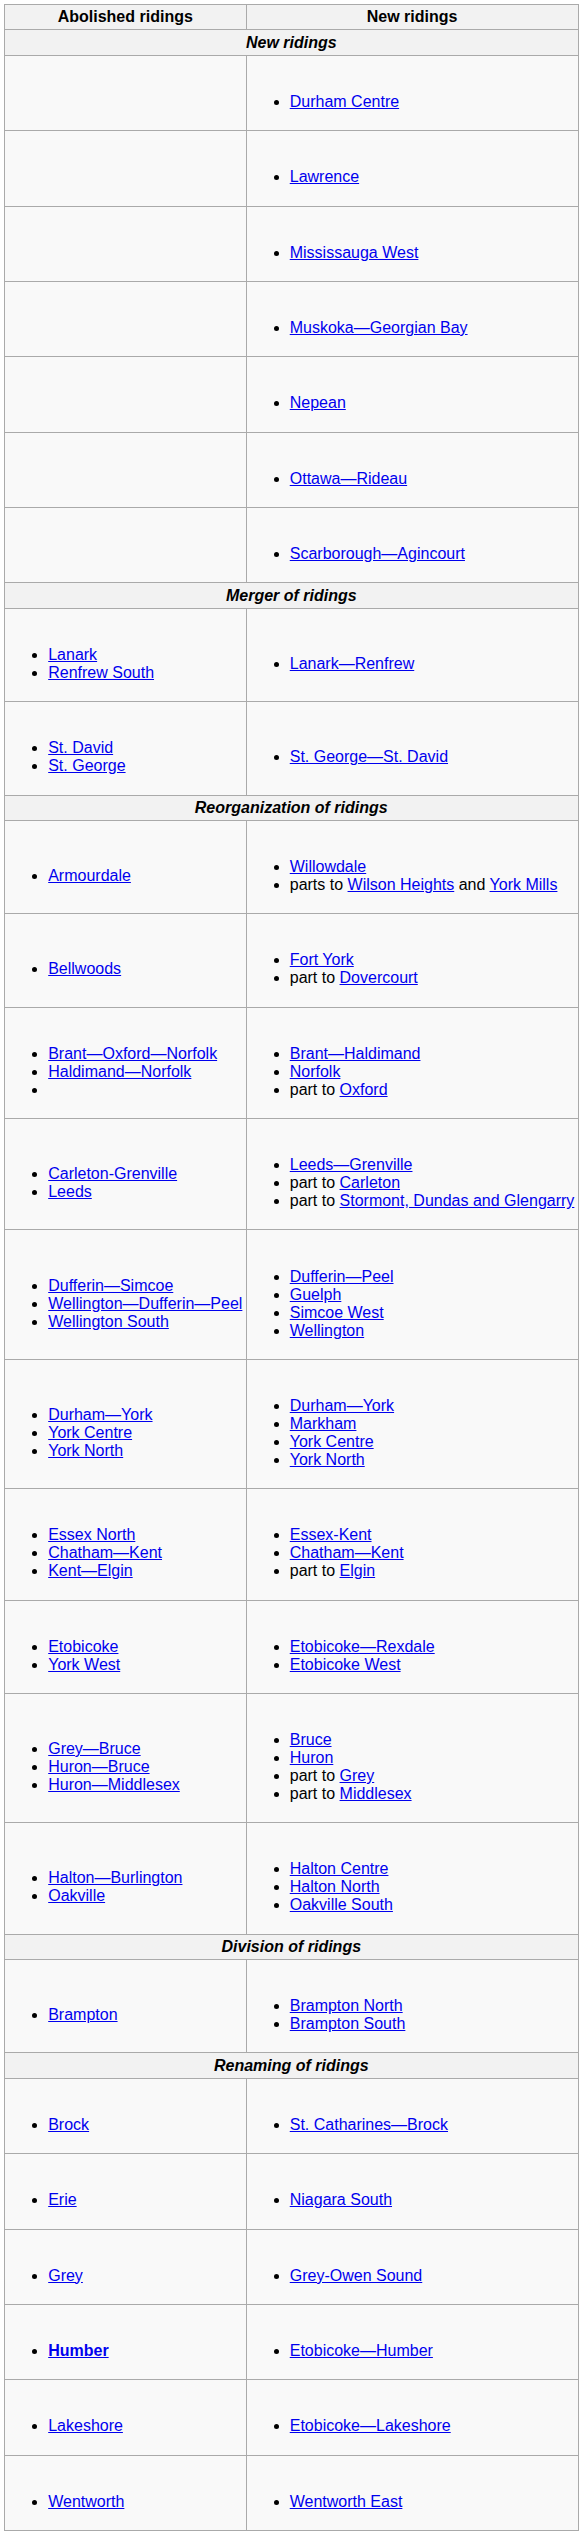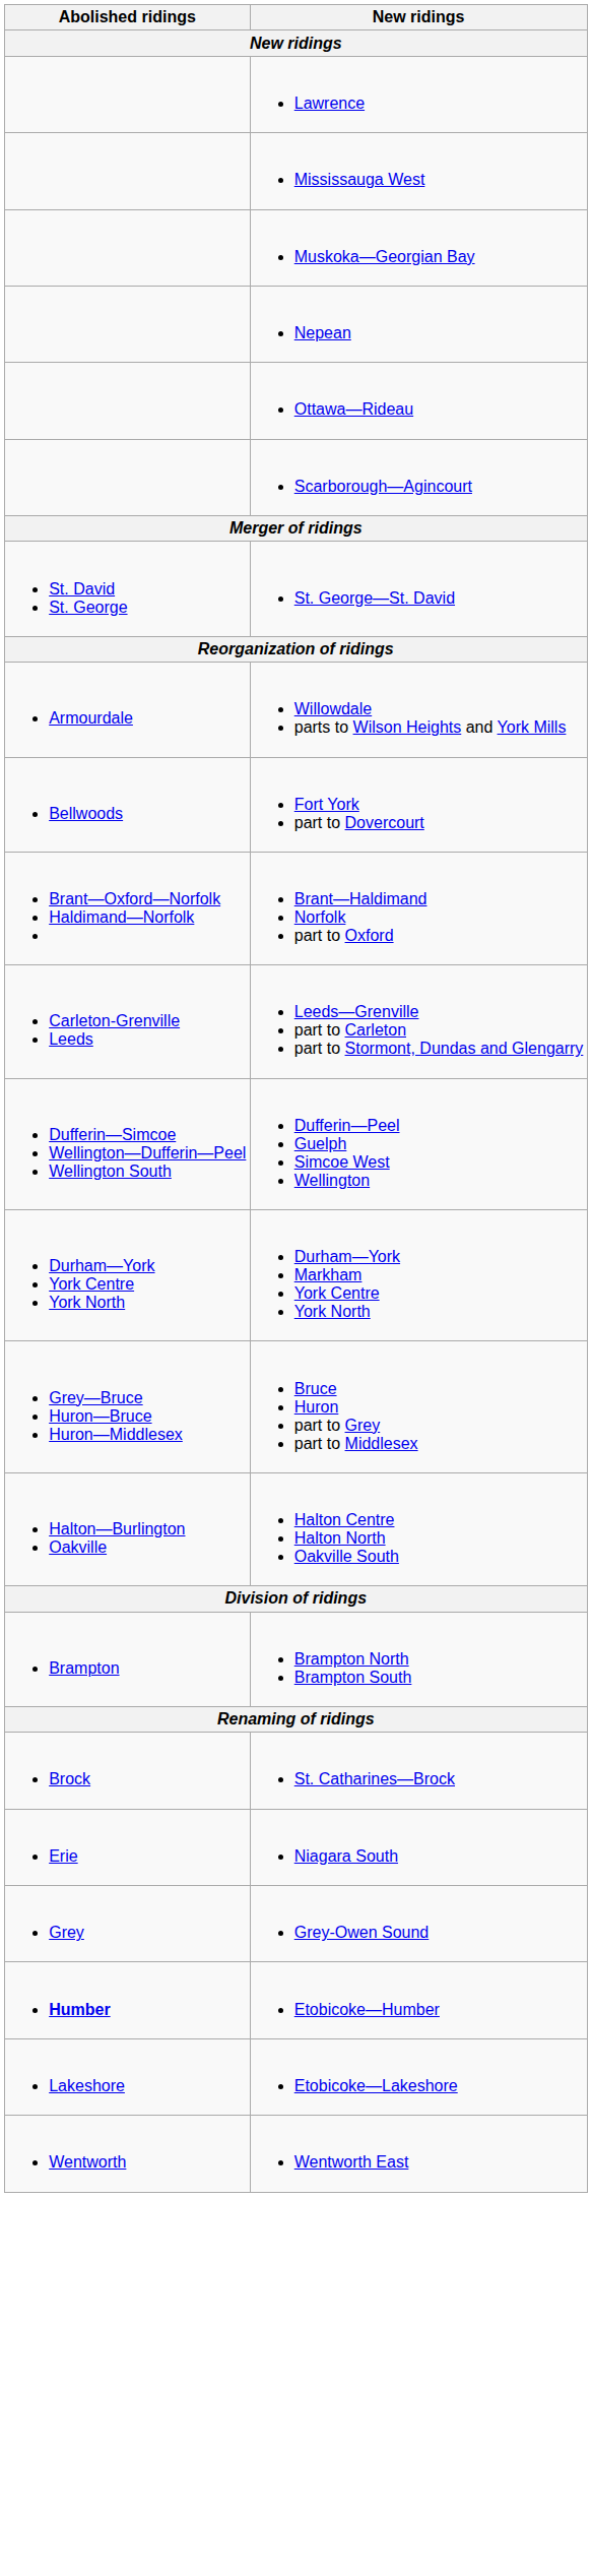 <table class="wikitable">
 <tr>
 <th>Abolished ridings</th>
 <th>New ridings</th>
 </tr>
 <tr>
 <th colspan="2"><em>New ridings</em></th>
-</tr>
-<tr>
-<td></td>
-<td><br><ul><li><a href='#'>Durham Centre</a></li></ul></td>
 </tr>
 <tr>
 <td></td>
 <td><br><ul><li><a href='#'>Lawrence</a></li></ul></td>
 </tr>
 <tr>
 <td></td>
 <td><br><ul><li><a href='#'>Mississauga West</a></li></ul></td>
 </tr>
 <tr>
 <td></td>
 <td><br><ul><li><a href='#'>Muskoka—Georgian Bay</a></li></ul></td>
 </tr>
 <tr>
 <td></td>
 <td><br><ul><li><a href='#'>Nepean</a></li></ul></td>
 </tr>
 <tr>
 <td></td>
 <td><br><ul><li><a href='#'>Ottawa—Rideau</a></li></ul></td>
 </tr>
 <tr>
 <td></td>
 <td><br><ul><li><a href='#'>Scarborough—Agincourt</a></li></ul></td>
 </tr>
 <tr>
 <th colspan="2"><em>Merger of ridings</em></th>
-</tr>
-<tr>
-<td><br><ul><li><a href='#'>Lanark</a></li><li><a href='#'>Renfrew South</a></li></ul></td>
-<td><br><ul><li><a href='#'>Lanark—Renfrew</a></li></ul></td>
 </tr>
 <tr>
 <td><br><ul><li><a href='#'>St. David</a></li><li><a href='#'>St. George</a></li></ul></td>
 <td><br><ul><li><a href='#'>St. George—St. David</a></li></ul></td>
 </tr>
 <tr>
 <th colspan="2"><em>Reorganization of ridings</em></th>
 </tr>
 <tr>
 <td><br><ul><li><a href='#'>Armourdale</a></li></ul></td>
 <td><br><ul><li><a href='#'>Willowdale</a></li><li>parts to <a href='#'>Wilson Heights</a> and <a href='#'>York Mills</a></li></ul></td>
 </tr>
 <tr>
 <td><br><ul><li><a href='#'>Bellwoods</a></li></ul></td>
 <td><br><ul><li><a href='#'>Fort York</a></li><li>part to <a href='#'>Dovercourt</a></li></ul></td>
 </tr>
 <tr>
 <td><br><ul><li><a href='#'>Brant—Oxford—Norfolk</a></li><li><a href='#'>Haldimand—Norfolk</a></li><li></li></ul></td>
 <td><br><ul><li><a href='#'>Brant—Haldimand</a></li><li><a href='#'>Norfolk</a></li><li>part to <a href='#'>Oxford</a></li></ul></td>
 </tr>
 <tr>
 <td><br><ul><li><a href='#'>Carleton-Grenville</a></li><li><a href='#'>Leeds</a></li></ul></td>
 <td><br><ul><li><a href='#'>Leeds—Grenville</a></li><li>part to <a href='#'>Carleton</a></li><li>part to <a href='#'>Stormont, Dundas and Glengarry</a></li></ul></td>
 </tr>
 <tr>
 <td><br><ul><li><a href='#'>Dufferin—Simcoe</a></li><li><a href='#'>Wellington—Dufferin—Peel</a></li><li><a href='#'>Wellington South</a></li></ul></td>
 <td><br><ul><li><a href='#'>Dufferin—Peel</a></li><li><a href='#'>Guelph</a></li><li><a href='#'>Simcoe West</a></li><li><a href='#'>Wellington</a></li></ul></td>
 </tr>
 <tr>
 <td><br><ul><li><a href='#'>Durham—York</a></li><li><a href='#'>York Centre</a></li><li><a href='#'>York North</a></li></ul></td>
 <td><br><ul><li><a href='#'>Durham—York</a></li><li><a href='#'>Markham</a></li><li><a href='#'>York Centre</a></li><li><a href='#'>York North</a></li></ul></td>
-</tr>
-<tr>
-<td><br><ul><li><a href='#'>Essex North</a></li><li><a href='#'>Chatham—Kent</a></li><li><a href='#'>Kent—Elgin</a></li></ul></td>
-<td><br><ul><li><a href='#'>Essex-Kent</a></li><li><a href='#'>Chatham—Kent</a></li><li>part to <a href='#'>Elgin</a></li></ul></td>
-</tr>
-<tr>
-<td><br><ul><li><a href='#'>Etobicoke</a></li><li><a href='#'>York West</a></li></ul></td>
-<td><br><ul><li><a href='#'>Etobicoke—Rexdale</a></li><li><a href='#'>Etobicoke West</a></li></ul></td>
 </tr>
 <tr>
 <td><br><ul><li><a href='#'>Grey—Bruce</a></li><li><a href='#'>Huron—Bruce</a></li><li><a href='#'>Huron—Middlesex</a></li></ul></td>
 <td><br><ul><li><a href='#'>Bruce</a></li><li><a href='#'>Huron</a></li><li>part to <a href='#'>Grey</a></li><li>part to <a href='#'>Middlesex</a></li></ul></td>
 </tr>
 <tr>
 <td><br><ul><li><a href='#'>Halton—Burlington</a></li><li><a href='#'>Oakville</a></li></ul></td>
 <td><br><ul><li><a href='#'>Halton Centre</a></li><li><a href='#'>Halton North</a></li><li><a href='#'>Oakville South</a></li></ul></td>
 </tr>
 <tr>
 <th colspan="2"><em>Division of ridings</em></th>
 </tr>
 <tr>
 <td><br><ul><li><a href='#'>Brampton</a></li></ul></td>
 <td><br><ul><li><a href='#'>Brampton North</a></li><li><a href='#'>Brampton South</a></li></ul></td>
 </tr>
 <tr>
 <th colspan="2"><em>Renaming of ridings</em></th>
 </tr>
 <tr>
 <td><br><ul><li><a href='#'>Brock</a></li></ul></td>
 <td><br><ul><li><a href='#'>St. Catharines—Brock</a></li></ul></td>
 </tr>
 <tr>
 <td><br><ul><li><a href='#'>Erie</a></li></ul></td>
 <td><br><ul><li><a href='#'>Niagara South</a></li></ul></td>
 </tr>
 <tr>
 <td><br><ul><li><a href='#'>Grey</a></li></ul></td>
 <td><br><ul><li><a href='#'>Grey-Owen Sound</a></li></ul></td>
 </tr>
 <tr>
 <td><strong><br><ul><li><a href='#'>Humber</a></li></ul></strong></td>
 <td><br><ul><li><a href='#'>Etobicoke—Humber</a></li></ul></td>
 </tr>
 <tr>
 <td><br><ul><li><a href='#'>Lakeshore</a></li></ul></td>
 <td><br><ul><li><a href='#'>Etobicoke—Lakeshore</a></li></ul></td>
 </tr>
 <tr>
 <td><br><ul><li><a href='#'>Wentworth</a></li></ul></td>
 <td><br><ul><li><a href='#'>Wentworth East</a></li></ul></td>
 </tr>
 </table>
